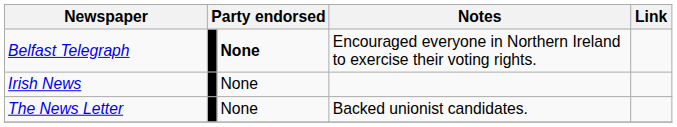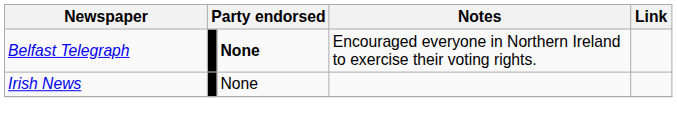 <table class="wikitable">
 <tr>
 <th style="width:200px;">Newspaper</th>
 <th colspan=2>Party endorsed</th>
 <th style="width:300px;">Notes</th>
 <th style="width:35px;">Link</th>
 </tr>
 <tr>
 <td><em><a href='#'>Belfast Telegraph</a></em></td>
 <td style="width: 2px; background-color:black"></td>
 <td><strong>None</strong></td>
 <td>Encouraged everyone in Northern Ireland to exercise their voting rights.</td>
 <td></td>
 </tr>
 <tr>
 <td><em><a href='#'>Irish News</a></em></td>
 <td style="width: 2px; background-color:black"></td>
 <td>None</td>
 <td></td>
 <td></td>
 </tr>
 <tr>
-<td><em><a href='#'>The News Letter</a></em></td>
-<td style="width: 2px; background-color:black"></td>
-<td>None</td>
-<td>Backed unionist candidates.</td>
-<td> </td>
-</tr>
-<tr>
 </tr>
 </table>
